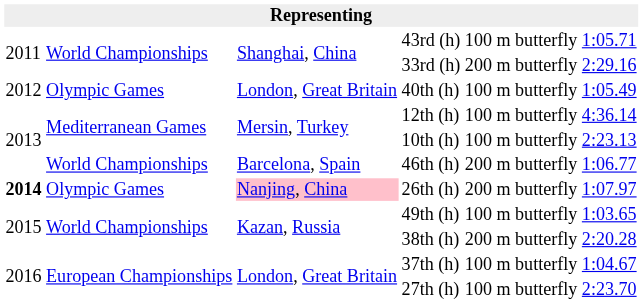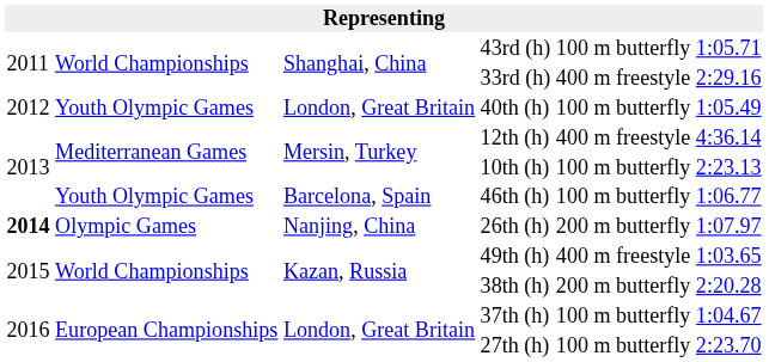 <table>
 <tr>
 <th bgcolor="#eeeeee" colspan="6">Representing </th>
 </tr>
 <tr>
 <td rowspan=2>2011</td>
 <td rowspan=2><a href='#'>World Championships</a></td>
 <td rowspan=2 align=left> <a href='#'>Shanghai</a>, <a href='#'>China</a></td>
 <td>43rd (h)</td>
 <td>100 m butterfly</td>
 <td><a href='#'>1:05.71</a></td>
 </tr>
 <tr>
 <td>33rd (h)</td>
-<td>200 m butterfly</td>
+<td>400 m freestyle</td>
 <td><a href='#'>2:29.16</a></td>
 </tr>
 <tr>
 <td>2012</td>
-<td><a href='#'>Olympic Games</a></td>
+<td><a href='#'>Youth Olympic Games</a></td>
 <td align=left> <a href='#'>London</a>, <a href='#'>Great Britain</a></td>
 <td>40th (h)</td>
 <td>100 m butterfly</td>
 <td><a href='#'>1:05.49</a></td>
 </tr>
 <tr>
 <td rowspan=3>2013</td>
 <td rowspan=2><a href='#'>Mediterranean Games</a></td>
 <td rowspan=2 align=left> <a href='#'>Mersin</a>, <a href='#'>Turkey</a></td>
 <td>12th (h)</td>
-<td>100 m butterfly</td>
+<td>400 m freestyle</td>
 <td><a href='#'>4:36.14</a></td>
 </tr>
 <tr>
 <td>10th (h)</td>
 <td>100 m butterfly</td>
 <td><a href='#'>2:23.13</a></td>
 </tr>
 <tr>
-<td><a href='#'>World Championships</a></td>
+<td><a href='#'>Youth Olympic Games</a></td>
 <td align=left> <a href='#'>Barcelona</a>, <a href='#'>Spain</a></td>
 <td>46th (h)</td>
-<td>200 m butterfly</td>
+<td>100 m butterfly</td>
 <td><a href='#'>1:06.77</a></td>
 </tr>
 <tr>
 <td><strong>2014</strong></td>
 <td><a href='#'>Olympic Games</a></td>
-<td align=left style="background: pink;"> <a href='#'>Nanjing</a>, <a href='#'>China</a></td>
+<td align=left> <a href='#'>Nanjing</a>, <a href='#'>China</a></td>
 <td>26th (h)</td>
 <td>200 m butterfly</td>
 <td><a href='#'>1:07.97</a></td>
 </tr>
 <tr>
 <td rowspan=2>2015</td>
 <td rowspan=2><a href='#'>World Championships</a></td>
 <td rowspan=2 align=left> <a href='#'>Kazan</a>, <a href='#'>Russia</a></td>
 <td>49th (h)</td>
-<td>100 m butterfly</td>
+<td>400 m freestyle</td>
 <td><a href='#'>1:03.65</a></td>
 </tr>
 <tr>
 <td>38th (h)</td>
 <td>200 m butterfly</td>
 <td><a href='#'>2:20.28</a></td>
 </tr>
 <tr>
 <td rowspan=2>2016</td>
 <td rowspan=2><a href='#'>European Championships</a></td>
 <td rowspan=2 align=left> <a href='#'>London</a>, <a href='#'>Great Britain</a></td>
 <td>37th (h)</td>
 <td>100 m butterfly</td>
 <td><a href='#'>1:04.67</a></td>
 </tr>
 <tr>
 <td>27th (h)</td>
 <td>100 m butterfly</td>
 <td><a href='#'>2:23.70</a></td>
 </tr>
 </table>
